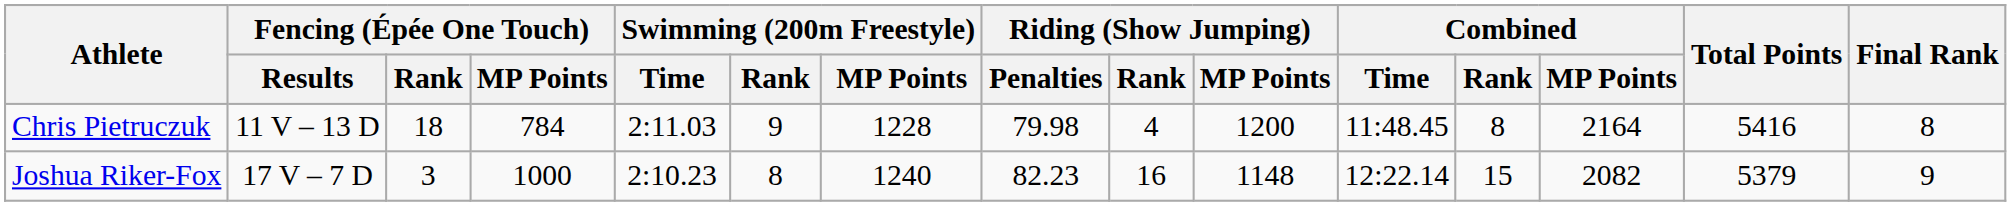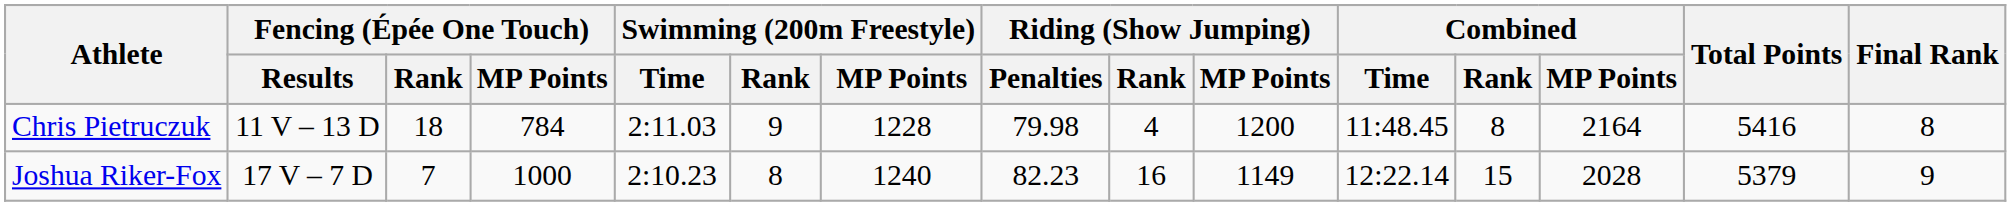 <table class="wikitable" border="1" style="font-size:90%">
 <tr>
 <th rowspan=2>Athlete</th>
 <th colspan=3>Fencing (Épée One Touch)</th>
 <th colspan=3>Swimming (200m Freestyle)</th>
 <th colspan=3>Riding (Show Jumping)</th>
 <th colspan=3>Combined</th>
 <th rowspan=2>Total Points</th>
 <th rowspan=2>Final Rank</th>
 </tr>
 <tr>
 <th>Results</th>
 <th>Rank</th>
 <th>MP Points</th>
 <th>Time</th>
 <th>Rank</th>
 <th>MP Points</th>
 <th>Penalties</th>
 <th>Rank</th>
 <th>MP Points</th>
 <th>Time</th>
 <th>Rank</th>
 <th>MP Points</th>
 </tr>
 <tr>
 <td><a href='#'>Chris Pietruczuk</a></td>
 <td align=center>11 V – 13 D</td>
 <td align=center>18</td>
 <td align=center>784</td>
 <td align=center>2:11.03</td>
 <td align=center>9</td>
 <td align=center>1228</td>
 <td align=center>79.98</td>
 <td align=center>4</td>
 <td align=center>1200</td>
 <td align=center>11:48.45</td>
 <td align=center>8</td>
 <td align=center>2164</td>
 <td align=center>5416</td>
 <td align=center>8</td>
 </tr>
 <tr>
 <td><a href='#'>Joshua Riker-Fox</a></td>
 <td align=center>17 V – 7 D</td>
-<td align=center>3</td>
+<td align=center>7</td>
 <td align=center>1000</td>
 <td align=center>2:10.23</td>
 <td align=center>8</td>
 <td align=center>1240</td>
 <td align=center>82.23</td>
 <td align=center>16</td>
-<td align=center>1148</td>
+<td align=center>1149</td>
 <td align=center>12:22.14</td>
 <td align=center>15</td>
-<td align=center>2082</td>
+<td align=center>2028</td>
 <td align=center>5379</td>
 <td align=center>9</td>
 </tr>
 </table>
